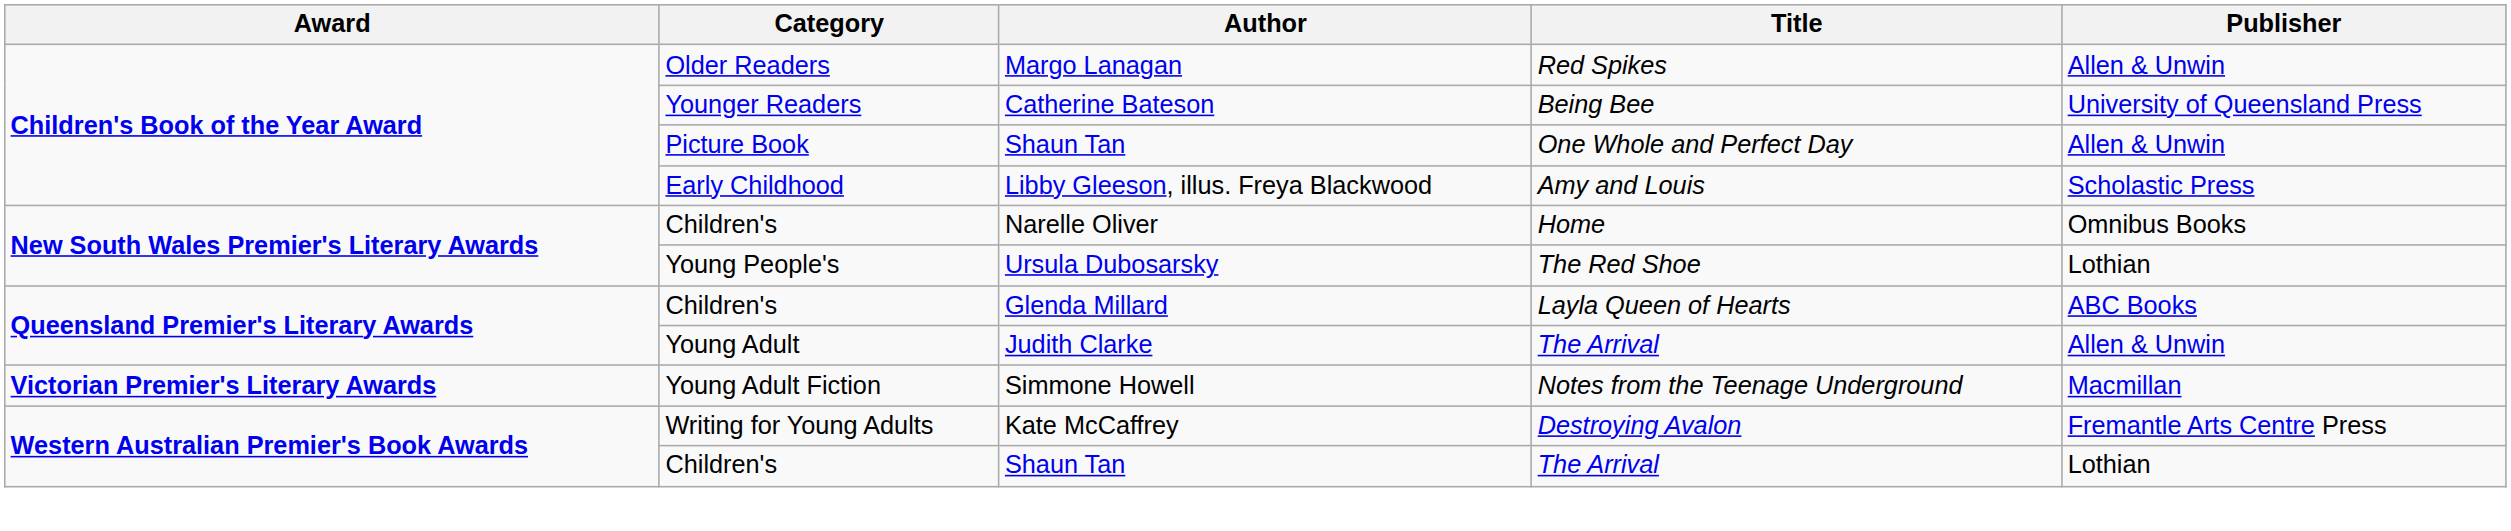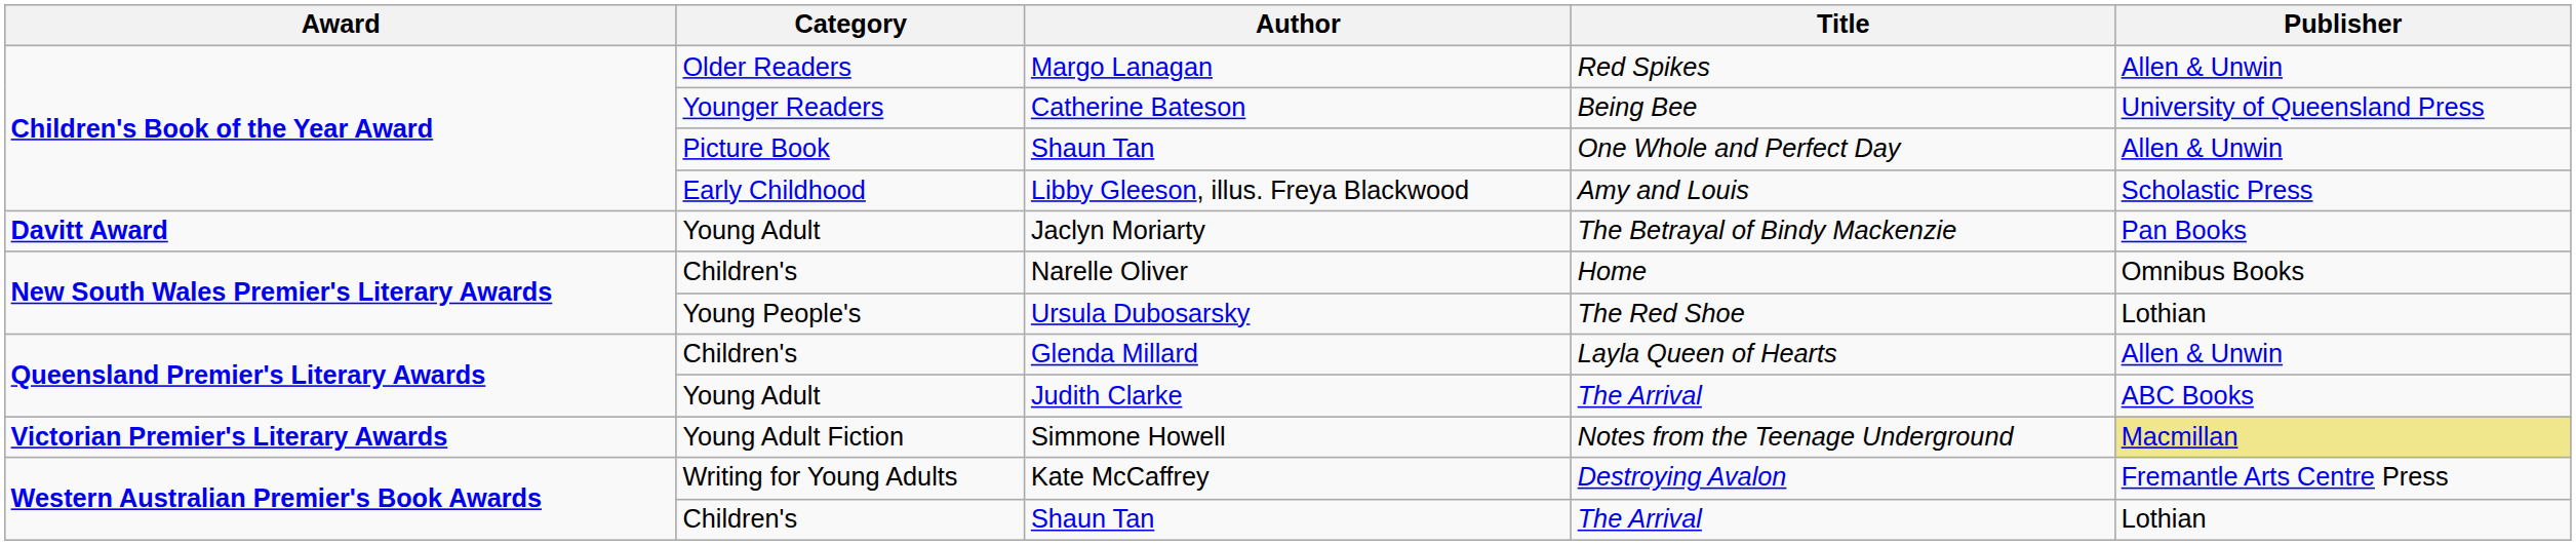 <table class="wikitable" width=100%>
 <tr>
 <th>Award</th>
 <th>Category</th>
 <th>Author</th>
 <th>Title</th>
 <th>Publisher</th>
 </tr>
 <tr>
 <td rowspan=4><strong><a href='#'>Children's Book of the Year Award</a></strong></td>
 <td><a href='#'>Older Readers</a></td>
 <td><a href='#'>Margo Lanagan</a></td>
 <td><em>Red Spikes</em></td>
 <td><a href='#'>Allen & Unwin</a></td>
 </tr>
 <tr>
 <td><a href='#'>Younger Readers</a></td>
 <td><a href='#'>Catherine Bateson</a></td>
 <td><em>Being Bee</em></td>
 <td><a href='#'>University of Queensland Press</a></td>
 </tr>
 <tr>
 <td><a href='#'>Picture Book</a></td>
 <td><a href='#'>Shaun Tan</a></td>
 <td><em>One Whole and Perfect Day</em></td>
 <td><a href='#'>Allen & Unwin</a></td>
 </tr>
 <tr>
 <td><a href='#'>Early Childhood</a></td>
 <td><a href='#'>Libby Gleeson</a>, illus. Freya Blackwood</td>
 <td><em>Amy and Louis</em></td>
 <td><a href='#'>Scholastic Press</a></td>
 </tr>
 <tr>
+<td><strong><a href='#'>Davitt Award</a></strong></td>
+<td>Young Adult</td>
+<td>Jaclyn Moriarty</td>
+<td><em>The Betrayal of Bindy Mackenzie</em></td>
+<td><a href='#'>Pan Books</a></td>
+</tr>
+<tr>
 <td rowspan=2><strong><a href='#'>New South Wales Premier's Literary Awards</a></strong></td>
 <td>Children's</td>
 <td>Narelle Oliver</td>
 <td><em>Home</em></td>
 <td>Omnibus Books</td>
 </tr>
 <tr>
 <td>Young People's</td>
 <td><a href='#'>Ursula Dubosarsky</a></td>
 <td><em>The Red Shoe</em></td>
 <td>Lothian</td>
 </tr>
 <tr>
 <td rowspan=2><strong><a href='#'>Queensland Premier's Literary Awards</a></strong></td>
 <td>Children's</td>
 <td><a href='#'>Glenda Millard</a></td>
 <td><em>Layla Queen of Hearts</em></td>
-<td><a href='#'>ABC Books</a></td>
+<td><a href='#'>Allen & Unwin</a></td>
 </tr>
 <tr>
 <td>Young Adult</td>
 <td><a href='#'>Judith Clarke</a></td>
 <td><em><a href='#'>The Arrival</a></em></td>
-<td><a href='#'>Allen & Unwin</a></td>
+<td><a href='#'>ABC Books</a></td>
 </tr>
 <tr>
 <td><strong><a href='#'>Victorian Premier's Literary Awards</a></strong></td>
 <td>Young Adult Fiction</td>
 <td>Simmone Howell</td>
 <td><em>Notes from the Teenage Underground</em></td>
-<td><a href='#'>Macmillan</a></td>
+<td style="background: khaki;"><a href='#'>Macmillan</a></td>
 </tr>
 <tr>
 <td rowspan=2><strong><a href='#'>Western Australian Premier's Book Awards</a></strong></td>
 <td>Writing for Young Adults</td>
 <td>Kate McCaffrey</td>
 <td><em><a href='#'>Destroying Avalon</a></em></td>
 <td><a href='#'>Fremantle Arts Centre</a> Press</td>
 </tr>
 <tr>
 <td>Children's</td>
 <td><a href='#'>Shaun Tan</a></td>
 <td><em><a href='#'>The Arrival</a></em></td>
 <td>Lothian</td>
 </tr>
 </table>
